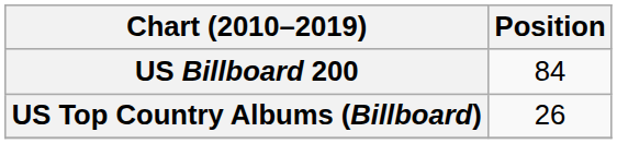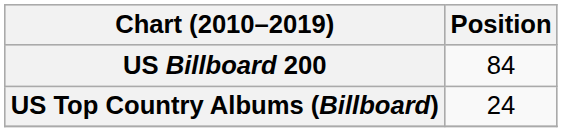 <table class="wikitable plainrowheaders" style="text-align:center">
 <tr>
 <th scope="col">Chart (2010–2019)</th>
 <th scope="col">Position</th>
 </tr>
 <tr>
 <th scope="row">US <em>Billboard</em> 200</th>
 <td>84</td>
 </tr>
 <tr>
 <th scope="row">US Top Country Albums (<em>Billboard</em>)</th>
-<td>26</td>
+<td>24</td>
 </tr>
 <tr>
 </tr>
 </table>
